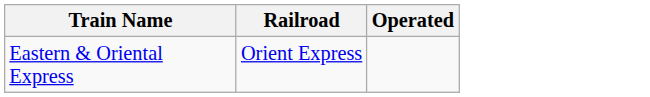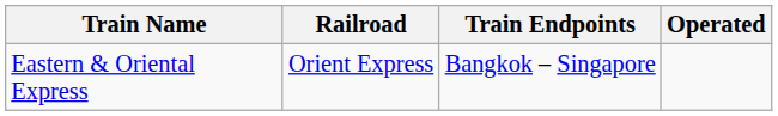 <table class="wikitable">
 <tr valign="top">
 <th style="width:175px;">Train Name</th>
 <th>Railroad</th>
+<th>Train Endpoints</th>
 <th>Operated</th>
 </tr>
 <tr valign="top">
 <td><a href='#'>Eastern & Oriental Express</a></td>
 <td><a href='#'>Orient Express</a></td>
+<td><a href='#'>Bangkok</a> – <a href='#'>Singapore</a></td>
 <td> </td>
 </tr>
 </table>
